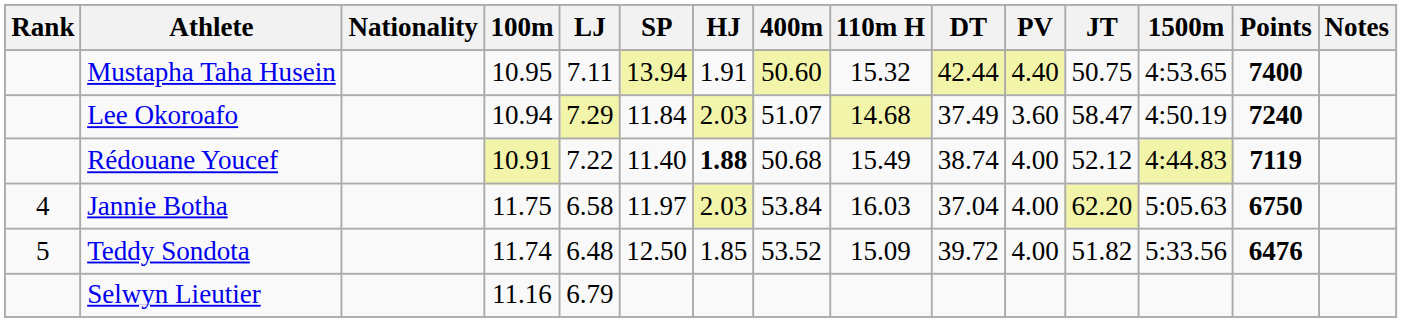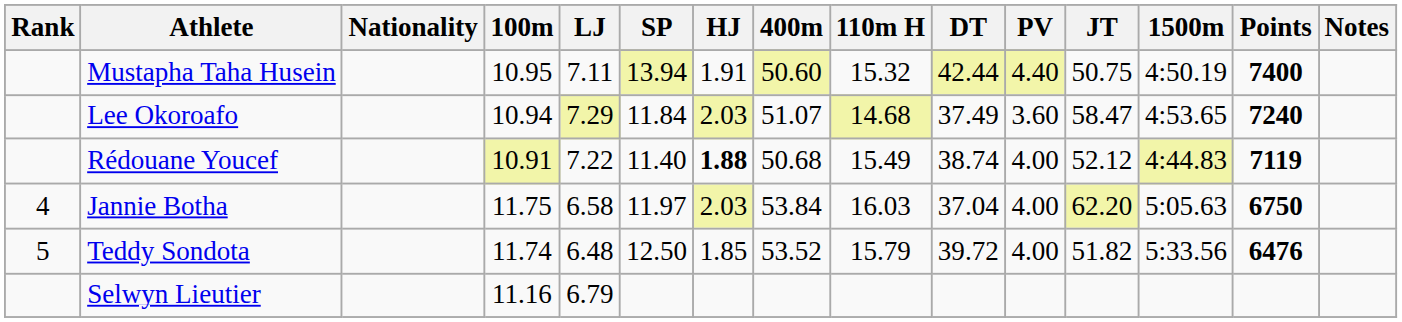 <table class="wikitable sortable" style="text-align:center;font-size:90%">
 <tr>
 <th>Rank</th>
 <th>Athlete</th>
 <th>Nationality</th>
 <th>100m</th>
 <th>LJ</th>
 <th>SP</th>
 <th>HJ</th>
 <th>400m</th>
 <th>110m H</th>
 <th>DT</th>
 <th>PV</th>
 <th>JT</th>
 <th>1500m</th>
 <th>Points</th>
 <th>Notes</th>
 </tr>
 <tr>
 <td></td>
 <td align=left><a href='#'>Mustapha Taha Husein</a></td>
 <td align=left></td>
 <td>10.95</td>
 <td>7.11</td>
 <td bgcolor=#F2F5A9>13.94</td>
 <td>1.91</td>
 <td bgcolor=#F2F5A9>50.60</td>
 <td>15.32</td>
 <td bgcolor=#F2F5A9>42.44</td>
 <td bgcolor=#F2F5A9>4.40</td>
 <td>50.75</td>
-<td>4:53.65</td>
+<td>4:50.19</td>
 <td><strong>7400</strong></td>
 <td></td>
 </tr>
 <tr>
 <td></td>
 <td align=left><a href='#'>Lee Okoroafo</a></td>
 <td align=left></td>
 <td>10.94</td>
 <td bgcolor=#F2F5A9>7.29</td>
 <td>11.84</td>
 <td bgcolor=#F2F5A9>2.03</td>
 <td>51.07</td>
 <td bgcolor=#F2F5A9>14.68</td>
 <td>37.49</td>
 <td>3.60</td>
 <td>58.47</td>
-<td>4:50.19</td>
+<td>4:53.65</td>
 <td><strong>7240</strong></td>
 <td></td>
 </tr>
 <tr>
 <td></td>
 <td align=left><a href='#'>Rédouane Youcef</a></td>
 <td align=left></td>
 <td bgcolor=#F2F5A9>10.91</td>
 <td>7.22</td>
 <td>11.40</td>
 <td><strong>1.88</strong></td>
 <td>50.68</td>
 <td>15.49</td>
 <td>38.74</td>
 <td>4.00</td>
 <td>52.12</td>
 <td bgcolor=#F2F5A9>4:44.83</td>
 <td><strong>7119</strong></td>
 <td></td>
 </tr>
 <tr>
 <td>4</td>
 <td align=left><a href='#'>Jannie Botha</a></td>
 <td align=left></td>
 <td>11.75</td>
 <td>6.58</td>
 <td>11.97</td>
 <td bgcolor=#F2F5A9>2.03</td>
 <td>53.84</td>
 <td>16.03</td>
 <td>37.04</td>
 <td>4.00</td>
 <td bgcolor=#F2F5A9>62.20</td>
 <td>5:05.63</td>
 <td><strong>6750</strong></td>
 <td></td>
 </tr>
 <tr>
 <td>5</td>
 <td align=left><a href='#'>Teddy Sondota</a></td>
 <td align=left></td>
 <td>11.74</td>
 <td>6.48</td>
 <td>12.50</td>
 <td>1.85</td>
 <td>53.52</td>
-<td>15.09</td>
+<td>15.79</td>
 <td>39.72</td>
 <td>4.00</td>
 <td>51.82</td>
 <td>5:33.56</td>
 <td><strong>6476</strong></td>
 <td></td>
 </tr>
 <tr>
 <td></td>
 <td align=left><a href='#'>Selwyn Lieutier</a></td>
 <td align=left></td>
 <td>11.16</td>
 <td>6.79</td>
 <td></td>
 <td></td>
 <td></td>
 <td></td>
 <td></td>
 <td></td>
 <td></td>
 <td></td>
 <td><strong></strong></td>
 <td></td>
 </tr>
 </table>
